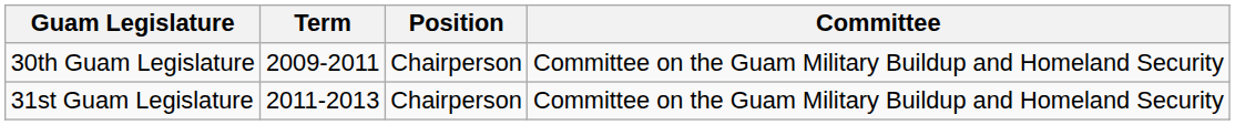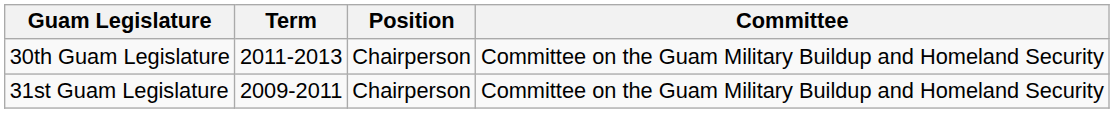 <table class="wikitable sortable" id="committee leadership">
 <tr style="vertical-align:bottom;">
 <th>Guam Legislature</th>
 <th>Term</th>
 <th>Position</th>
 <th>Committee</th>
 </tr>
 <tr>
 <td>30th Guam Legislature</td>
-<td>2009-2011</td>
+<td>2011-2013</td>
 <td>Chairperson</td>
 <td>Committee on the Guam Military Buildup and Homeland Security</td>
 </tr>
 <tr>
 <td>31st Guam Legislature</td>
-<td>2011-2013</td>
+<td>2009-2011</td>
 <td>Chairperson</td>
 <td>Committee on the Guam Military Buildup and Homeland Security</td>
 </tr>
 </table>
